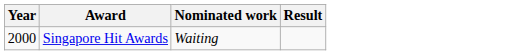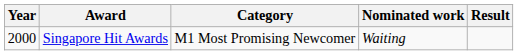 <table class="wikitable sortable">
 <tr>
 <th>Year</th>
 <th>Award</th>
+<th>Category</th>
 <th>Nominated work</th>
 <th>Result</th>
 </tr>
 <tr>
 <td>2000</td>
 <td><a href='#'>Singapore Hit Awards</a></td>
+<td>M1 Most Promising Newcomer</td>
 <td><em>Waiting</em></td>
 <td></td>
 </tr>
 </table>
